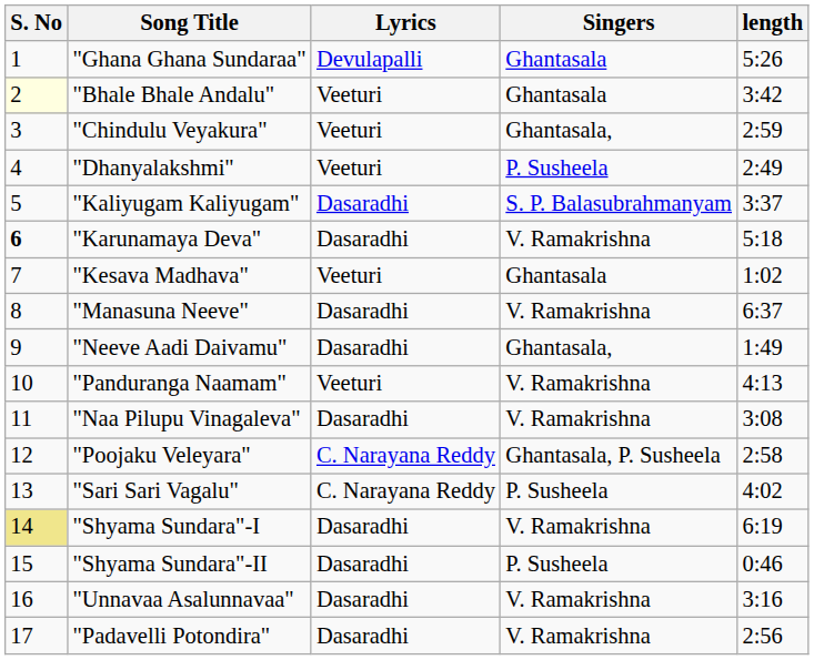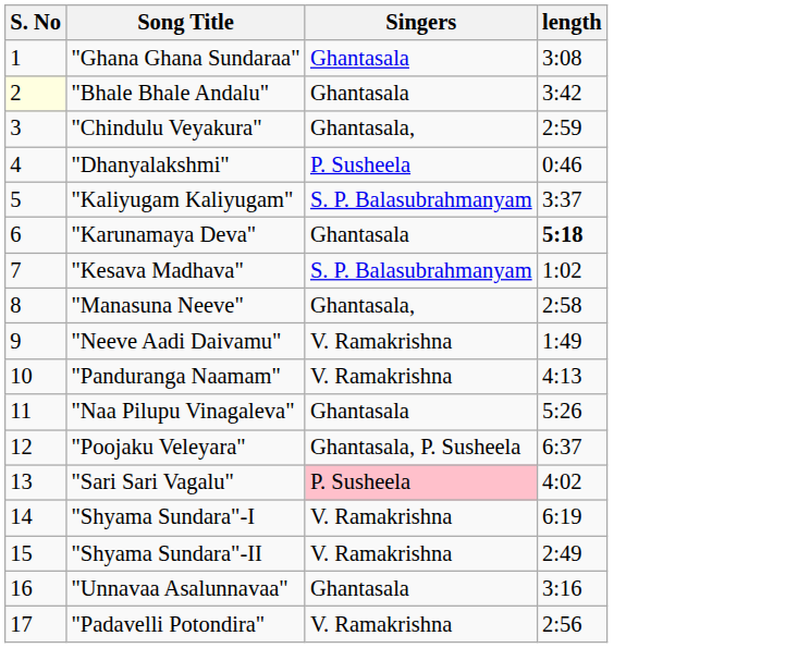 <table class="wikitable">
 <tr>
 <th>S. No</th>
 <th>Song Title</th>
-<th>Lyrics</th>
 <th>Singers</th>
 <th>length</th>
 </tr>
 <tr>
 <td>1</td>
 <td>"Ghana Ghana Sundaraa"</td>
-<td><a href='#'>Devulapalli</a></td>
 <td><a href='#'>Ghantasala</a></td>
-<td>5:26</td>
+<td>3:08</td>
 </tr>
 <tr>
 <td style="background: lightyellow;">2</td>
 <td>"Bhale Bhale Andalu"</td>
-<td>Veeturi</td>
 <td>Ghantasala</td>
 <td>3:42</td>
 </tr>
 <tr>
 <td>3</td>
 <td>"Chindulu Veyakura"</td>
-<td>Veeturi</td>
 <td>Ghantasala,</td>
 <td>2:59</td>
 </tr>
 <tr>
 <td>4</td>
 <td>"Dhanyalakshmi"</td>
-<td>Veeturi</td>
 <td><a href='#'>P. Susheela</a></td>
-<td>2:49</td>
+<td>0:46</td>
 </tr>
 <tr>
 <td>5</td>
 <td>"Kaliyugam Kaliyugam"</td>
-<td><a href='#'>Dasaradhi</a></td>
 <td><a href='#'>S. P. Balasubrahmanyam</a></td>
 <td>3:37</td>
 </tr>
 <tr>
-<td><strong>6</strong></td>
+<td>6</td>
 <td>"Karunamaya Deva"</td>
-<td>Dasaradhi</td>
-<td>V. Ramakrishna</td>
-<td>5:18</td>
+<td>Ghantasala</td>
+<td><strong>5:18</strong></td>
 </tr>
 <tr>
 <td>7</td>
 <td>"Kesava Madhava"</td>
-<td>Veeturi</td>
-<td>Ghantasala</td>
+<td><a href='#'>S. P. Balasubrahmanyam</a></td>
 <td>1:02</td>
 </tr>
 <tr>
 <td>8</td>
 <td>"Manasuna Neeve"</td>
-<td>Dasaradhi</td>
-<td>V. Ramakrishna</td>
-<td>6:37</td>
+<td>Ghantasala,</td>
+<td>2:58</td>
 </tr>
 <tr>
 <td>9</td>
 <td>"Neeve Aadi Daivamu"</td>
-<td>Dasaradhi</td>
-<td>Ghantasala,</td>
+<td>V. Ramakrishna</td>
 <td>1:49</td>
 </tr>
 <tr>
 <td>10</td>
 <td>"Panduranga Naamam"</td>
-<td>Veeturi</td>
 <td>V. Ramakrishna</td>
 <td>4:13</td>
 </tr>
 <tr>
 <td>11</td>
 <td>"Naa Pilupu Vinagaleva"</td>
-<td>Dasaradhi</td>
-<td>V. Ramakrishna</td>
-<td>3:08</td>
+<td>Ghantasala</td>
+<td>5:26</td>
 </tr>
 <tr>
 <td>12</td>
 <td>"Poojaku Veleyara"</td>
-<td><a href='#'>C. Narayana Reddy</a></td>
 <td>Ghantasala, P. Susheela</td>
-<td>2:58</td>
+<td>6:37</td>
 </tr>
 <tr>
 <td>13</td>
 <td>"Sari Sari Vagalu"</td>
-<td>C. Narayana Reddy</td>
-<td>P. Susheela</td>
+<td style="background: pink;">P. Susheela</td>
 <td>4:02</td>
 </tr>
 <tr>
-<td style="background: khaki;">14</td>
+<td>14</td>
 <td>"Shyama Sundara"-I</td>
-<td>Dasaradhi</td>
 <td>V. Ramakrishna</td>
 <td>6:19</td>
 </tr>
 <tr>
 <td>15</td>
 <td>"Shyama Sundara"-II</td>
-<td>Dasaradhi</td>
-<td>P. Susheela</td>
-<td>0:46</td>
+<td>V. Ramakrishna</td>
+<td>2:49</td>
 </tr>
 <tr>
 <td>16</td>
 <td>"Unnavaa Asalunnavaa"</td>
-<td>Dasaradhi</td>
-<td>V. Ramakrishna</td>
+<td>Ghantasala</td>
 <td>3:16</td>
 </tr>
 <tr>
 <td>17</td>
 <td>"Padavelli Potondira"</td>
-<td>Dasaradhi</td>
 <td>V. Ramakrishna</td>
 <td>2:56</td>
 </tr>
 </table>
